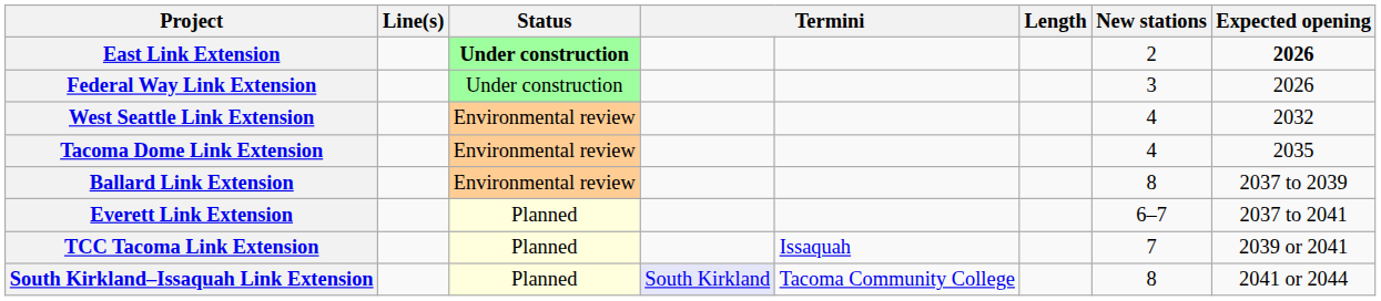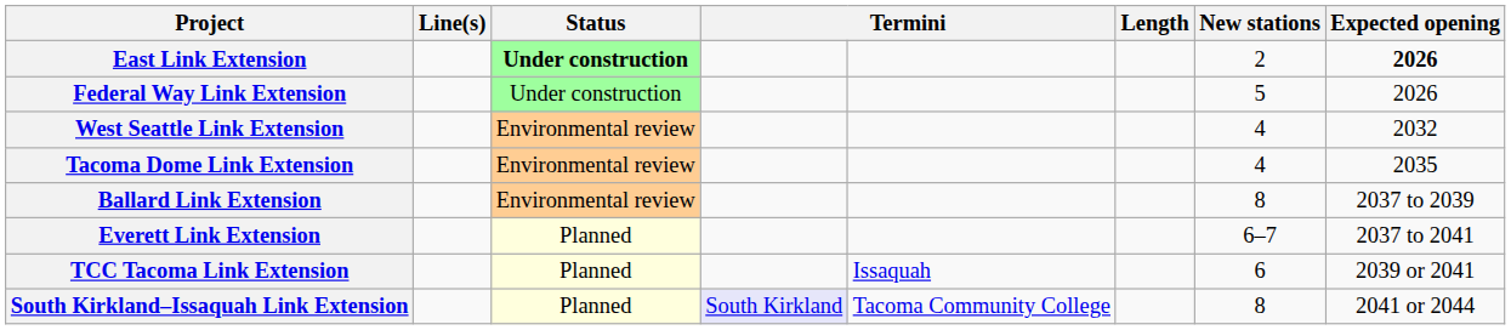 <table class="wikitable plainrowheaders sortable">
 <tr>
 <th scope="col">Project</th>
 <th scope="col">Line(s)</th>
 <th scope="col">Status</th>
 <th scope="col" class="unsortable" colspan=2>Termini</th>
 <th scope="col">Length</th>
 <th scope="col">New stations</th>
 <th scope="col">Expected opening</th>
 </tr>
 <tr>
 <th scope="row"><a href='#'>East Link Extension</a></th>
 <td></td>
 <td style="text-align:center; background:#9EFF9E"><strong>Under construction</strong></td>
 <td></td>
 <td></td>
 <td style="text-align:center"></td>
 <td style="text-align:center">2</td>
 <td style="text-align:center"><strong>2026</strong></td>
 </tr>
 <tr>
 <th scope="row"><a href='#'>Federal Way Link Extension</a></th>
 <td></td>
 <td style="text-align:center; background:#9EFF9E">Under construction</td>
 <td></td>
 <td></td>
 <td style="text-align:center"></td>
-<td style="text-align:center">3</td>
+<td style="text-align:center">5</td>
 <td style="text-align:center">2026</td>
 </tr>
 <tr>
 <th scope="row"><a href='#'>West Seattle Link Extension</a></th>
 <td></td>
 <td style="text-align:center; background:#FFCD93">Environmental review</td>
 <td></td>
 <td></td>
 <td style="text-align:center"></td>
 <td style="text-align:center">4</td>
 <td style="text-align:center">2032</td>
 </tr>
 <tr>
 <th scope="row"><a href='#'>Tacoma Dome Link Extension</a></th>
 <td></td>
 <td style="text-align:center; background:#FFCD93">Environmental review</td>
 <td></td>
 <td></td>
 <td style="text-align:center"></td>
 <td style="text-align:center">4</td>
 <td style="text-align:center">2035</td>
 </tr>
 <tr>
 <th scope="row"><a href='#'>Ballard Link Extension</a></th>
 <td></td>
 <td style="text-align:center; background:#FFCD93">Environmental review</td>
 <td></td>
 <td></td>
 <td style="text-align:center"></td>
 <td style="text-align:center">8</td>
 <td style="text-align:center">2037 to 2039</td>
 </tr>
 <tr>
 <th scope="row"><a href='#'>Everett Link Extension</a></th>
 <td></td>
 <td style="text-align:center; background:#FFD">Planned</td>
 <td></td>
 <td></td>
 <td style="text-align:center"></td>
 <td style="text-align:center">6–7</td>
 <td style="text-align:center">2037 to 2041</td>
 </tr>
 <tr>
 <th scope="row"><a href='#'>TCC Tacoma Link Extension</a></th>
 <td></td>
 <td style="text-align:center; background:#FFD">Planned</td>
 <td></td>
 <td><a href='#'>Issaquah</a></td>
 <td style="text-align:center"></td>
-<td style="text-align:center">7</td>
+<td style="text-align:center">6</td>
 <td style="text-align:center">2039 or 2041</td>
 </tr>
 <tr>
 <th scope="row"><a href='#'>South Kirkland–Issaquah Link Extension</a></th>
 <td></td>
 <td style="text-align:center; background:#FFD">Planned</td>
 <td style="background: lavender;"><a href='#'>South Kirkland</a></td>
 <td><a href='#'>Tacoma Community College</a></td>
 <td style="text-align:center"></td>
 <td style="text-align:center">8</td>
 <td style="text-align:center">2041 or 2044</td>
 </tr>
 </table>
